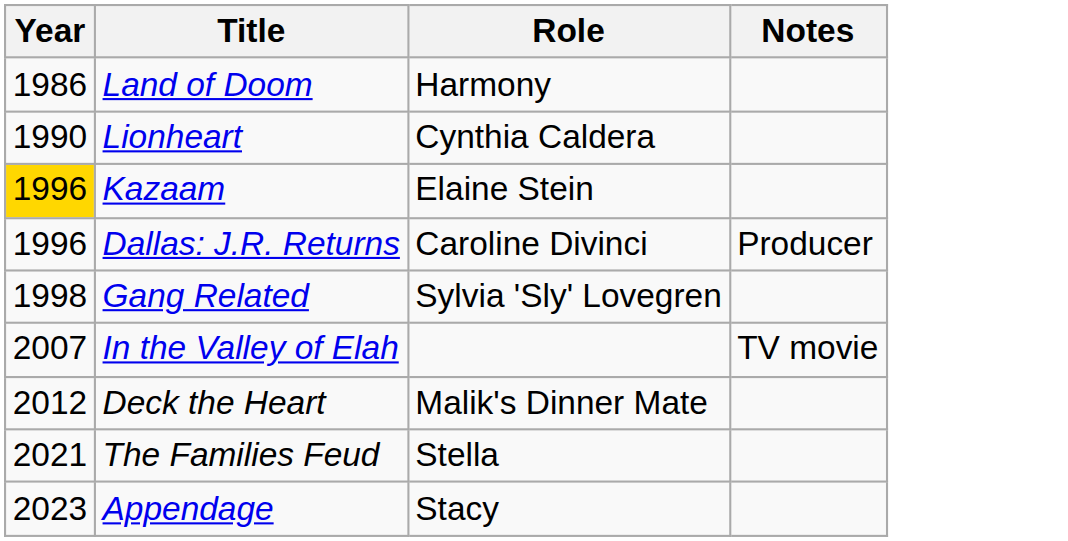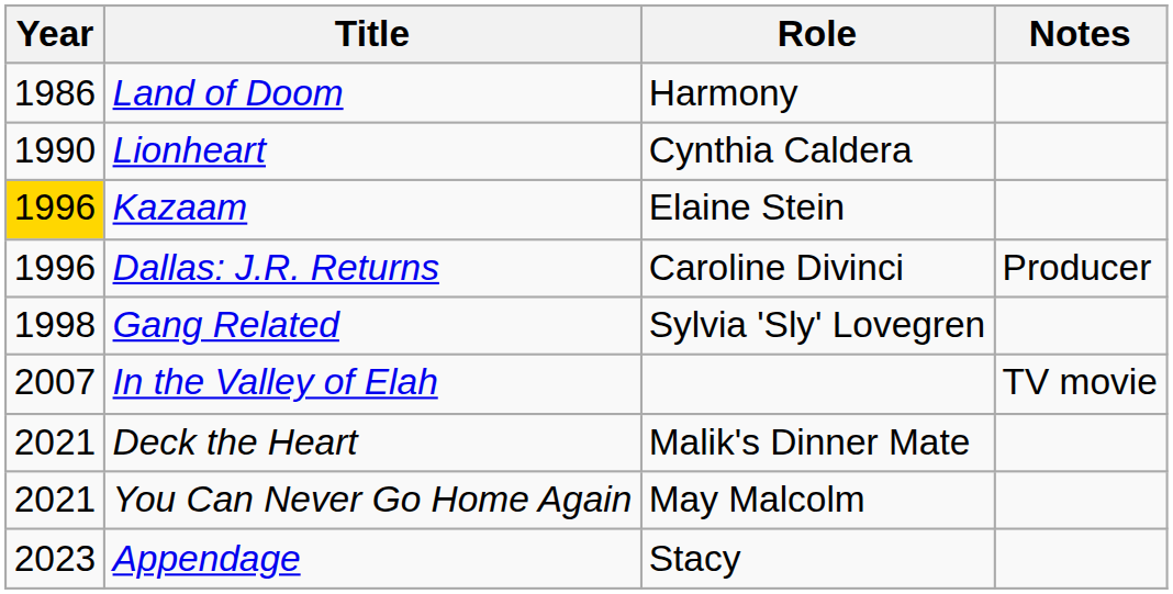 <table class="wikitable sortable">
 <tr>
 <th>Year</th>
 <th>Title</th>
 <th>Role</th>
 <th class="unsortable">Notes</th>
 </tr>
 <tr>
 <td>1986</td>
 <td><em><a href='#'>Land of Doom</a></em></td>
 <td>Harmony</td>
 <td></td>
 </tr>
 <tr>
 <td>1990</td>
 <td><em><a href='#'>Lionheart</a></em></td>
 <td>Cynthia Caldera</td>
 <td></td>
 </tr>
 <tr>
 <td style="background: gold;">1996</td>
 <td><em><a href='#'>Kazaam</a></em></td>
 <td>Elaine Stein</td>
 <td></td>
 </tr>
 <tr>
 <td>1996</td>
 <td><em><a href='#'>Dallas: J.R. Returns</a></em></td>
 <td>Caroline Divinci</td>
 <td>Producer</td>
 </tr>
 <tr>
 <td>1998</td>
 <td><em><a href='#'>Gang Related</a></em></td>
 <td>Sylvia 'Sly' Lovegren</td>
 <td></td>
 </tr>
 <tr>
 <td>2007</td>
 <td><em><a href='#'>In the Valley of Elah</a></em></td>
 <td></td>
 <td>TV movie</td>
 </tr>
 <tr>
-<td>2012</td>
+<td>2021</td>
 <td><em>Deck the Heart</em></td>
 <td>Malik's Dinner Mate</td>
 <td></td>
 </tr>
 <tr>
 <td>2021</td>
-<td><em>The Families Feud</em></td>
-<td>Stella</td>
+<td><em>You Can Never Go Home Again</em></td>
+<td>May Malcolm</td>
 <td></td>
 </tr>
 <tr>
 <td>2023</td>
 <td><em><a href='#'>Appendage</a></em></td>
 <td>Stacy</td>
 <td></td>
 </tr>
 </table>
